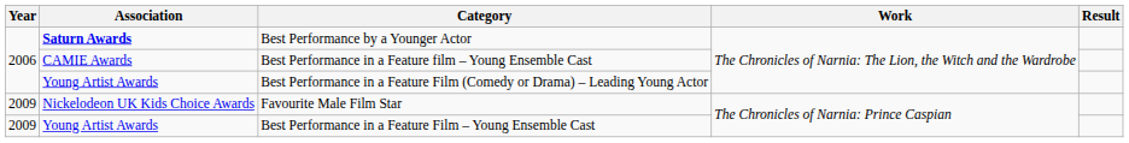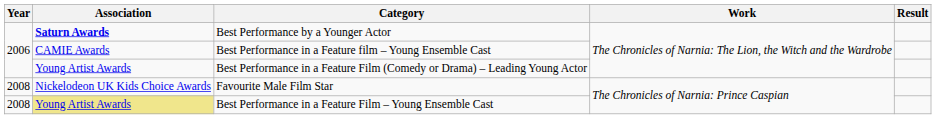 <table class="wikitable">
 <tr>
 <th>Year</th>
 <th>Association</th>
 <th>Category</th>
 <th>Work</th>
 <th>Result</th>
 </tr>
 <tr>
 <td rowspan="3">2006</td>
 <td><strong><a href='#'>Saturn Awards</a></strong></td>
 <td>Best Performance by a Younger Actor</td>
 <td rowspan=3><em>The Chronicles of Narnia: The Lion, the Witch and the Wardrobe</em></td>
 <td></td>
 </tr>
 <tr>
 <td><a href='#'>CAMIE Awards</a></td>
 <td>Best Performance in a Feature film – Young Ensemble Cast</td>
 <td></td>
 </tr>
 <tr>
 <td><a href='#'>Young Artist Awards</a></td>
 <td>Best Performance in a Feature Film (Comedy or Drama) – Leading Young Actor</td>
 <td></td>
 </tr>
 <tr>
-<td>2009</td>
+<td>2008</td>
 <td><a href='#'>Nickelodeon UK Kids Choice Awards</a></td>
 <td>Favourite Male Film Star</td>
 <td rowspan=2><em>The Chronicles of Narnia: Prince Caspian</em></td>
 <td></td>
 </tr>
 <tr>
-<td>2009</td>
-<td><a href='#'>Young Artist Awards</a></td>
+<td>2008</td>
+<td style="background: khaki;"><a href='#'>Young Artist Awards</a></td>
 <td>Best Performance in a Feature Film – Young Ensemble Cast</td>
 <td></td>
 </tr>
 </table>
